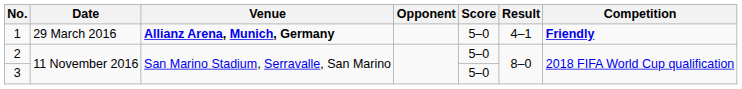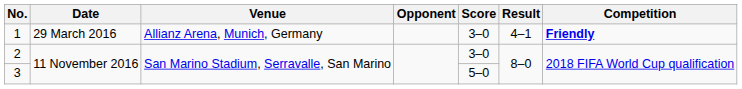 <table class="wikitable sortable">
 <tr>
 <th>No.</th>
 <th>Date</th>
 <th>Venue</th>
 <th>Opponent</th>
 <th>Score</th>
 <th>Result</th>
 <th>Competition</th>
 </tr>
 <tr>
 <td align=center>1</td>
 <td>29 March 2016</td>
-<td><strong><a href='#'>Allianz Arena</a>, <a href='#'>Munich</a>, Germany</strong></td>
+<td><a href='#'>Allianz Arena</a>, <a href='#'>Munich</a>, Germany</td>
 <td></td>
-<td align=center>5–0</td>
+<td align=center>3–0</td>
 <td align=center>4–1</td>
 <td><strong><a href='#'>Friendly</a></strong></td>
 </tr>
 <tr>
 <td align=center>2</td>
 <td rowspan=2>11 November 2016</td>
 <td rowspan=2><a href='#'>San Marino Stadium</a>, <a href='#'>Serravalle</a>, San Marino</td>
 <td rowspan=2></td>
-<td align=center>5–0</td>
+<td align=center>3–0</td>
 <td rowspan=2 align=center>8–0</td>
 <td rowspan=2><a href='#'>2018 FIFA World Cup qualification</a></td>
 </tr>
 <tr>
 <td align=center>3</td>
 <td align=center>5–0</td>
 </tr>
 </table>
